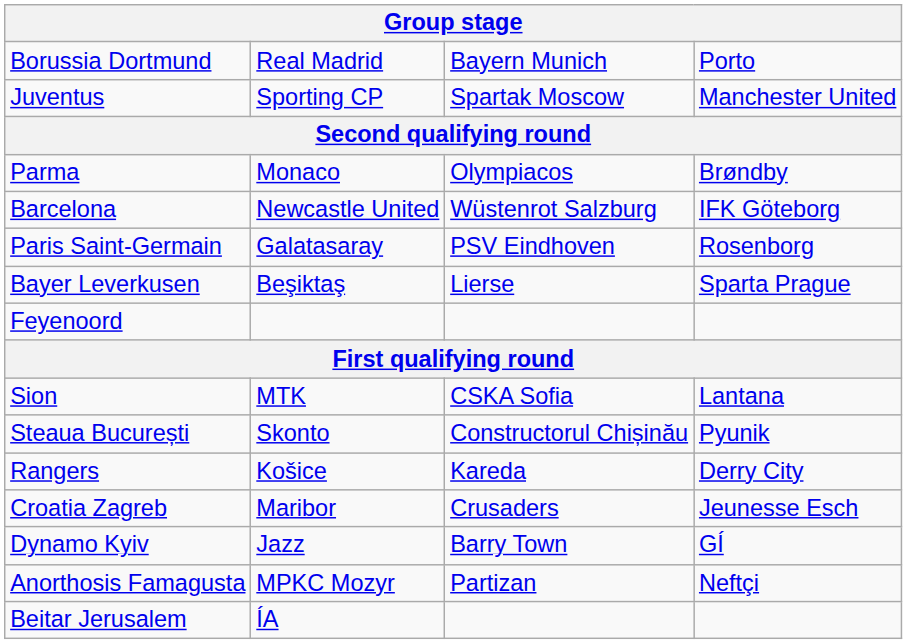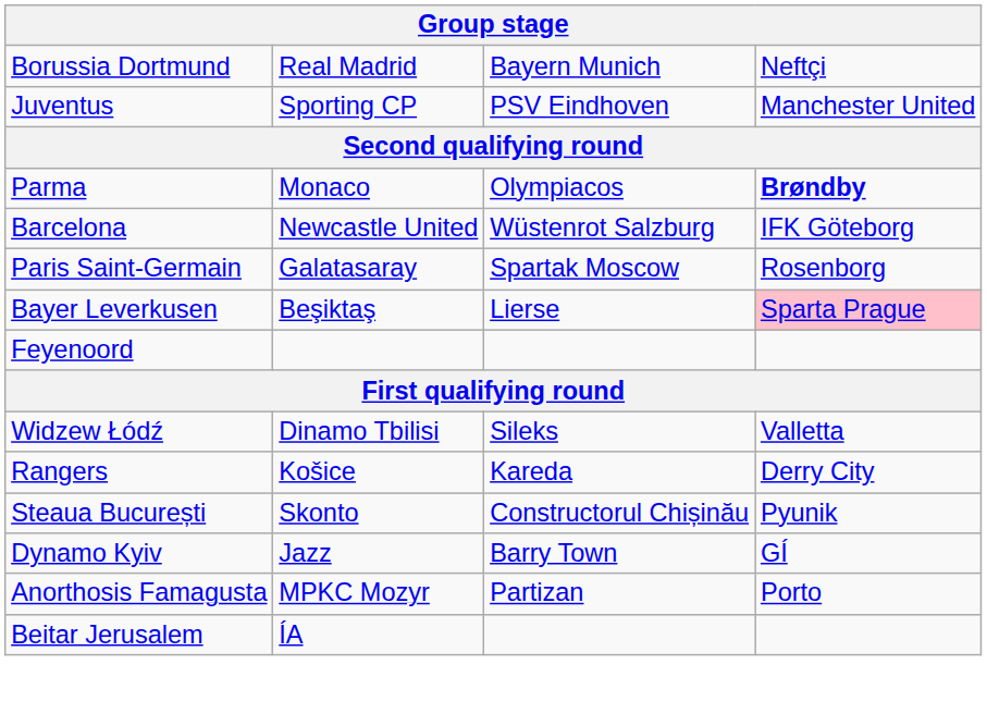 <table class="wikitable">
 <tr>
 <th colspan=4><a href='#'>Group stage</a></th>
 </tr>
 <tr>
 <td> <a href='#'>Borussia Dortmund</a> </td>
 <td> <a href='#'>Real Madrid</a> </td>
 <td> <a href='#'>Bayern Munich</a> </td>
-<td> <a href='#'>Porto</a> </td>
+<td> <a href='#'>Neftçi</a> </td>
 </tr>
 <tr>
 <td> <a href='#'>Juventus</a> </td>
 <td> <a href='#'>Sporting CP</a> </td>
-<td> <a href='#'>Spartak Moscow</a> </td>
+<td> <a href='#'>PSV Eindhoven</a> </td>
 <td> <a href='#'>Manchester United</a> </td>
 </tr>
 <tr>
 <th colspan=4><a href='#'>Second qualifying round</a></th>
 </tr>
 <tr>
 <td> <a href='#'>Parma</a> </td>
 <td> <a href='#'>Monaco</a> </td>
 <td> <a href='#'>Olympiacos</a> </td>
-<td> <a href='#'>Brøndby</a> </td>
+<td><strong> <a href='#'>Brøndby</a> </strong></td>
 </tr>
 <tr>
 <td> <a href='#'>Barcelona</a> </td>
 <td> <a href='#'>Newcastle United</a> </td>
 <td> <a href='#'>Wüstenrot Salzburg</a> </td>
 <td> <a href='#'>IFK Göteborg</a> </td>
 </tr>
 <tr>
 <td> <a href='#'>Paris Saint-Germain</a> </td>
 <td> <a href='#'>Galatasaray</a> </td>
-<td> <a href='#'>PSV Eindhoven</a> </td>
+<td> <a href='#'>Spartak Moscow</a> </td>
 <td> <a href='#'>Rosenborg</a> </td>
 </tr>
 <tr>
 <td> <a href='#'>Bayer Leverkusen</a> </td>
 <td> <a href='#'>Beşiktaş</a> </td>
 <td> <a href='#'>Lierse</a> </td>
-<td> <a href='#'>Sparta Prague</a> </td>
+<td style="background: pink;"> <a href='#'>Sparta Prague</a> </td>
 </tr>
 <tr>
 <td> <a href='#'>Feyenoord</a> </td>
 <td></td>
 <td></td>
 <td></td>
 </tr>
 <tr>
 <th colspan=4><a href='#'>First qualifying round</a></th>
 </tr>
 <tr>
-<td> <a href='#'>Sion</a> </td>
-<td> <a href='#'>MTK</a> </td>
-<td> <a href='#'>CSKA Sofia</a> </td>
-<td> <a href='#'>Lantana</a> </td>
-</tr>
-<tr>
-<td> <a href='#'>Steaua București</a> </td>
-<td> <a href='#'>Skonto</a> </td>
-<td> <a href='#'>Constructorul Chișinău</a> </td>
-<td> <a href='#'>Pyunik</a> </td>
+<td> <a href='#'>Widzew Łódź</a> </td>
+<td> <a href='#'>Dinamo Tbilisi</a> </td>
+<td> <a href='#'>Sileks</a> </td>
+<td> <a href='#'>Valletta</a> </td>
 </tr>
 <tr>
 <td> <a href='#'>Rangers</a> </td>
 <td> <a href='#'>Košice</a> </td>
 <td> <a href='#'>Kareda</a> </td>
 <td> <a href='#'>Derry City</a> </td>
 </tr>
 <tr>
-<td> <a href='#'>Croatia Zagreb</a> </td>
-<td> <a href='#'>Maribor</a> </td>
-<td> <a href='#'>Crusaders</a> </td>
-<td> <a href='#'>Jeunesse Esch</a> </td>
+<td> <a href='#'>Steaua București</a> </td>
+<td> <a href='#'>Skonto</a> </td>
+<td> <a href='#'>Constructorul Chișinău</a> </td>
+<td> <a href='#'>Pyunik</a> </td>
 </tr>
 <tr>
 <td> <a href='#'>Dynamo Kyiv</a> </td>
 <td> <a href='#'>Jazz</a> </td>
 <td> <a href='#'>Barry Town</a> </td>
 <td> <a href='#'>GÍ</a> </td>
 </tr>
 <tr>
 <td> <a href='#'>Anorthosis Famagusta</a> </td>
 <td> <a href='#'>MPKC Mozyr</a> </td>
 <td> <a href='#'>Partizan</a> </td>
-<td> <a href='#'>Neftçi</a> </td>
+<td> <a href='#'>Porto</a> </td>
 </tr>
 <tr>
 <td> <a href='#'>Beitar Jerusalem</a> </td>
 <td> <a href='#'>ÍA</a> </td>
 <td></td>
 <td></td>
 </tr>
 </table>
